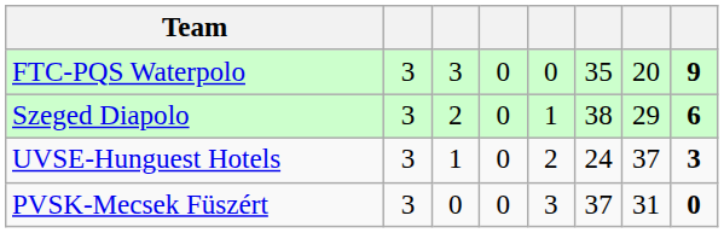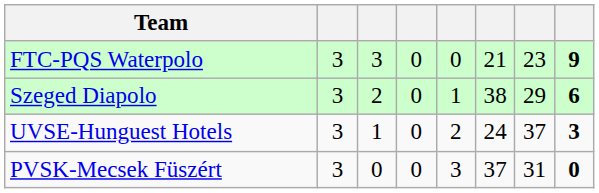 <table class="wikitable" style="text-align:center;">
 <tr>
 <th width=210>Team</th>
 <th width=20></th>
 <th width=20></th>
 <th width=20></th>
 <th width=20></th>
 <th width=20></th>
 <th width=20></th>
 <th width=20></th>
 </tr>
 <tr style="background:#cfc;">
 <td align="left"><a href='#'>FTC-PQS Waterpolo</a></td>
 <td>3</td>
 <td>3</td>
 <td>0</td>
 <td>0</td>
-<td>35</td>
-<td>20</td>
+<td>21</td>
+<td>23</td>
 <td><strong>9</strong></td>
 </tr>
 <tr style="background:#cfc;">
 <td align="left"><a href='#'>Szeged Diapolo</a></td>
 <td>3</td>
 <td>2</td>
 <td>0</td>
 <td>1</td>
 <td>38</td>
 <td>29</td>
 <td><strong>6</strong></td>
 </tr>
 <tr>
 <td align="left"><a href='#'>UVSE-Hunguest Hotels</a></td>
 <td>3</td>
 <td>1</td>
 <td>0</td>
 <td>2</td>
 <td>24</td>
 <td>37</td>
 <td><strong>3</strong></td>
 </tr>
 <tr>
 <td align="left"><a href='#'>PVSK-Mecsek Füszért</a></td>
 <td>3</td>
 <td>0</td>
 <td>0</td>
 <td>3</td>
 <td>37</td>
 <td>31</td>
 <td><strong>0</strong></td>
 </tr>
 </table>
